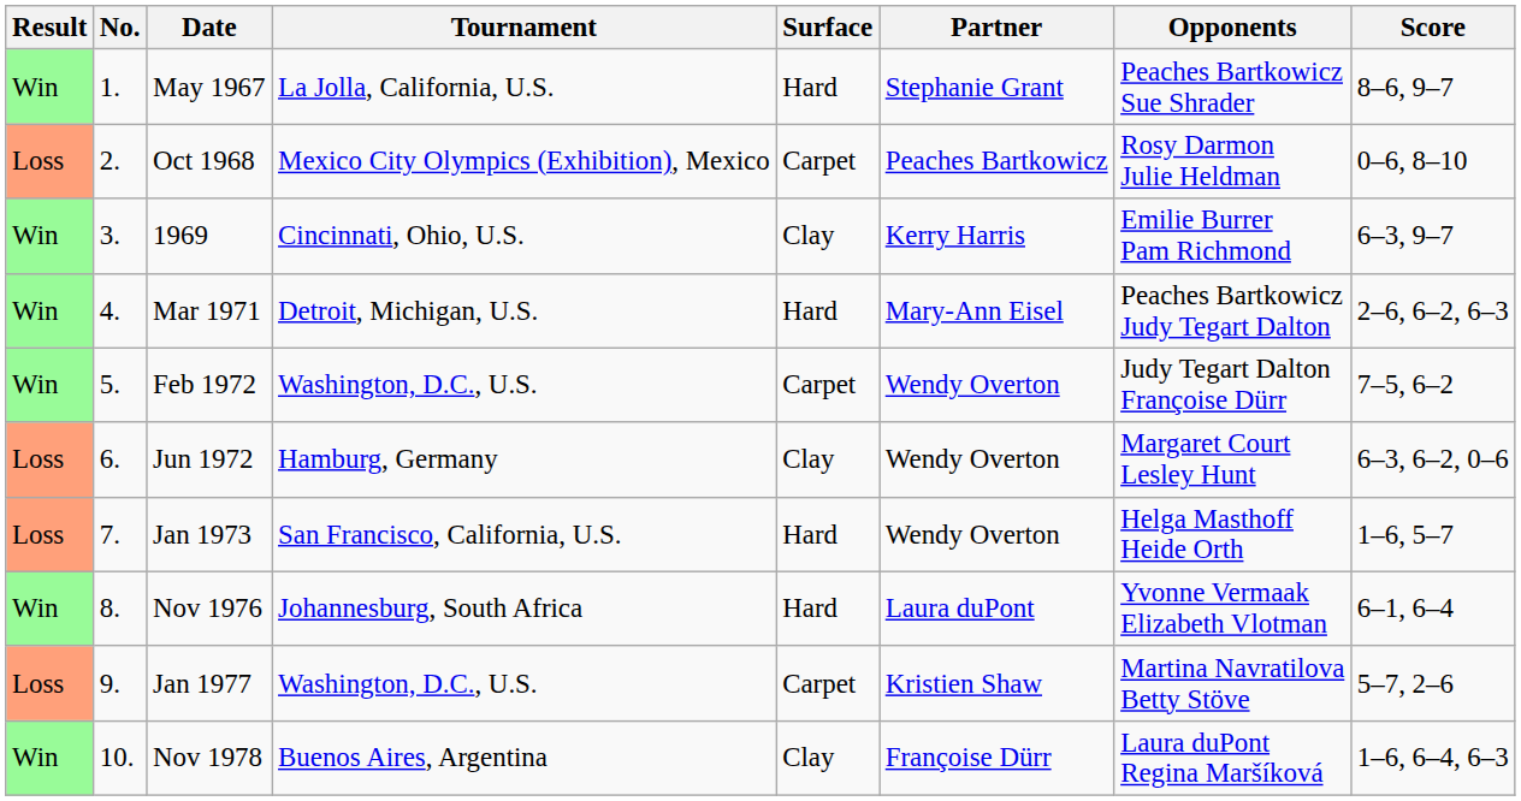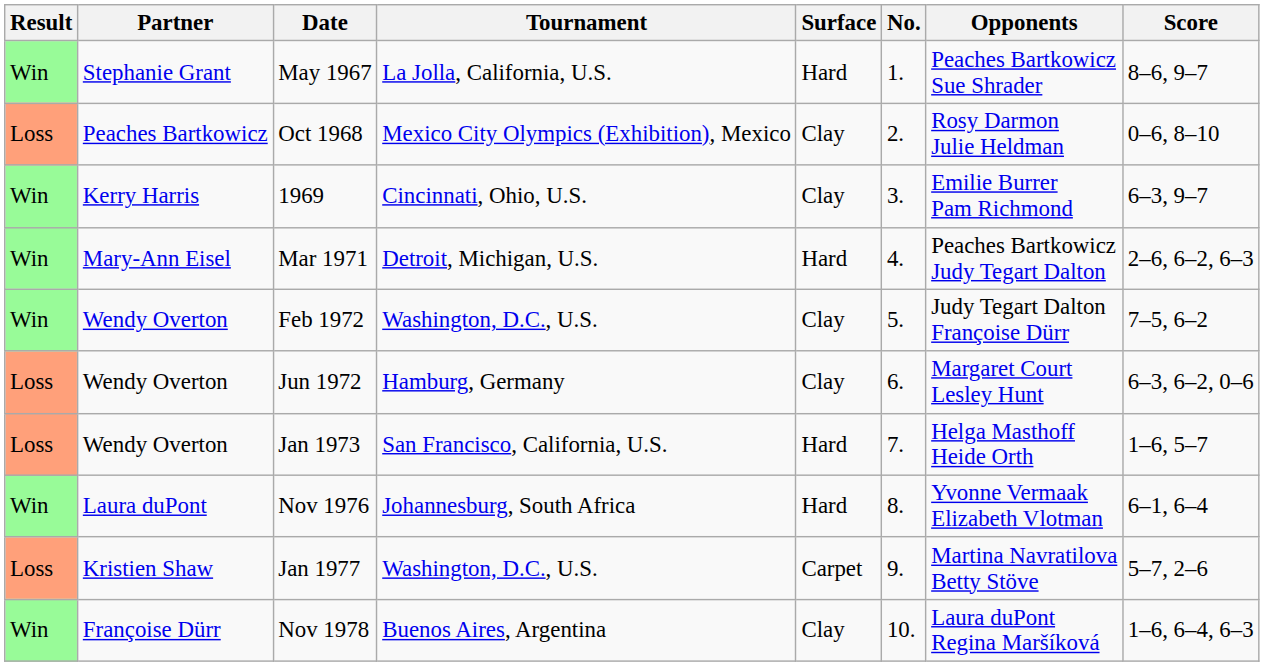 <table class="wikitable">
 <tr>
 <th>Result</th>
-<th>No.</th>
+<th>Partner</th>
 <th>Date</th>
 <th>Tournament</th>
 <th>Surface</th>
-<th>Partner</th>
+<th>No.</th>
 <th>Opponents</th>
 <th>Score</th>
 </tr>
 <tr bgcolor=>
 <td style="background:#98fb98;">Win</td>
-<td>1.</td>
+<td> <a href='#'>Stephanie Grant</a></td>
 <td>May 1967</td>
 <td><a href='#'>La Jolla</a>, California, U.S.</td>
 <td>Hard</td>
-<td> <a href='#'>Stephanie Grant</a></td>
+<td>1.</td>
 <td> <a href='#'>Peaches Bartkowicz</a> <br>  <a href='#'>Sue Shrader</a></td>
 <td>8–6, 9–7</td>
 </tr>
 <tr bgcolor=>
 <td style="background:#ffa07a;">Loss</td>
-<td>2.</td>
+<td> <a href='#'>Peaches Bartkowicz</a></td>
 <td>Oct 1968</td>
 <td><a href='#'>Mexico City Olympics (Exhibition)</a>, Mexico</td>
-<td>Carpet</td>
-<td> <a href='#'>Peaches Bartkowicz</a></td>
+<td>Clay</td>
+<td>2.</td>
 <td> <a href='#'>Rosy Darmon</a> <br>  <a href='#'>Julie Heldman</a></td>
 <td>0–6, 8–10</td>
 </tr>
 <tr bgcolor=>
 <td style="background:#98fb98;">Win</td>
-<td>3.</td>
+<td> <a href='#'>Kerry Harris</a></td>
 <td>1969</td>
 <td><a href='#'>Cincinnati</a>, Ohio, U.S.</td>
 <td>Clay</td>
-<td> <a href='#'>Kerry Harris</a></td>
+<td>3.</td>
 <td> <a href='#'>Emilie Burrer</a> <br>  <a href='#'>Pam Richmond</a></td>
 <td>6–3, 9–7</td>
 </tr>
 <tr bgcolor=>
 <td style="background:#98fb98;">Win</td>
-<td>4.</td>
+<td> <a href='#'>Mary-Ann Eisel</a></td>
 <td>Mar 1971</td>
 <td><a href='#'>Detroit</a>, Michigan, U.S.</td>
 <td>Hard</td>
-<td> <a href='#'>Mary-Ann Eisel</a></td>
+<td>4.</td>
 <td> Peaches Bartkowicz <br>  <a href='#'>Judy Tegart Dalton</a></td>
 <td>2–6, 6–2, 6–3</td>
 </tr>
 <tr bgcolor=>
 <td style="background:#98fb98;">Win</td>
-<td>5.</td>
+<td> <a href='#'>Wendy Overton</a></td>
 <td>Feb 1972</td>
 <td><a href='#'>Washington, D.C.</a>, U.S.</td>
-<td>Carpet</td>
-<td> <a href='#'>Wendy Overton</a></td>
+<td>Clay</td>
+<td>5.</td>
 <td> Judy Tegart Dalton <br>  <a href='#'>Françoise Dürr</a></td>
 <td>7–5, 6–2</td>
 </tr>
 <tr bgcolor=>
 <td style="background:#ffa07a;">Loss</td>
-<td>6.</td>
+<td> Wendy Overton</td>
 <td>Jun 1972</td>
 <td><a href='#'>Hamburg</a>, Germany</td>
 <td>Clay</td>
-<td> Wendy Overton</td>
+<td>6.</td>
 <td> <a href='#'>Margaret Court</a> <br>  <a href='#'>Lesley Hunt</a></td>
 <td>6–3, 6–2, 0–6</td>
 </tr>
 <tr bgcolor=>
 <td style="background:#ffa07a;">Loss</td>
-<td>7.</td>
+<td> Wendy Overton</td>
 <td>Jan 1973</td>
 <td><a href='#'>San Francisco</a>, California, U.S.</td>
 <td>Hard</td>
-<td> Wendy Overton</td>
+<td>7.</td>
 <td> <a href='#'>Helga Masthoff</a> <br>  <a href='#'>Heide Orth</a></td>
 <td>1–6, 5–7</td>
 </tr>
 <tr bgcolor=>
 <td style="background:#98fb98;">Win</td>
-<td>8.</td>
+<td> <a href='#'>Laura duPont</a></td>
 <td>Nov 1976</td>
 <td><a href='#'>Johannesburg</a>, South Africa</td>
 <td>Hard</td>
-<td> <a href='#'>Laura duPont</a></td>
+<td>8.</td>
 <td> <a href='#'>Yvonne Vermaak</a> <br>  <a href='#'>Elizabeth Vlotman</a></td>
 <td>6–1, 6–4</td>
 </tr>
 <tr bgcolor=>
 <td style="background:#ffa07a;">Loss</td>
-<td>9.</td>
+<td> <a href='#'>Kristien Shaw</a></td>
 <td>Jan 1977</td>
 <td><a href='#'>Washington, D.C.</a>, U.S.</td>
 <td>Carpet</td>
-<td> <a href='#'>Kristien Shaw</a></td>
+<td>9.</td>
 <td> <a href='#'>Martina Navratilova</a> <br>  <a href='#'>Betty Stöve</a></td>
 <td>5–7, 2–6</td>
 </tr>
 <tr bgcolor=>
 <td style="background:#98fb98;">Win</td>
-<td>10.</td>
+<td> <a href='#'>Françoise Dürr</a></td>
 <td>Nov 1978</td>
 <td><a href='#'>Buenos Aires</a>, Argentina</td>
 <td>Clay</td>
-<td> <a href='#'>Françoise Dürr</a></td>
+<td>10.</td>
 <td> <a href='#'>Laura duPont</a> <br>  <a href='#'>Regina Maršíková</a></td>
 <td>1–6, 6–4, 6–3</td>
 </tr>
 </table>
